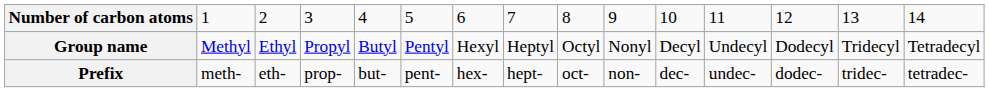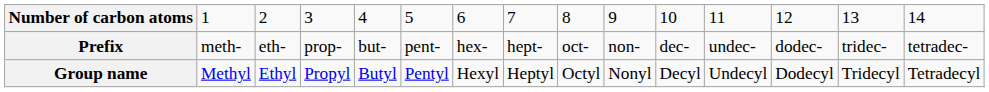 <table class="wikitable">
 <tr>
 <th>Number of carbon atoms</th>
 <td>1</td>
 <td>2</td>
 <td>3</td>
 <td>4</td>
 <td>5</td>
 <td>6</td>
 <td>7</td>
 <td>8</td>
 <td>9</td>
 <td>10</td>
 <td>11</td>
 <td>12</td>
 <td>13</td>
 <td>14</td>
 </tr>
 <tr>
+<th>Prefix</th>
+<td>meth-</td>
+<td>eth-</td>
+<td>prop-</td>
+<td>but-</td>
+<td>pent-</td>
+<td>hex-</td>
+<td>hept-</td>
+<td>oct-</td>
+<td>non-</td>
+<td>dec-</td>
+<td>undec-</td>
+<td>dodec-</td>
+<td>tridec-</td>
+<td>tetradec-</td>
+</tr>
+<tr>
 <th>Group name</th>
 <td><a href='#'>Methyl</a></td>
 <td><a href='#'>Ethyl</a></td>
 <td><a href='#'>Propyl</a></td>
 <td><a href='#'>Butyl</a></td>
 <td><a href='#'>Pentyl</a></td>
 <td>Hexyl</td>
 <td>Heptyl</td>
 <td>Octyl</td>
 <td>Nonyl</td>
 <td>Decyl</td>
 <td>Undecyl</td>
 <td>Dodecyl</td>
 <td>Tridecyl</td>
 <td>Tetradecyl</td>
 </tr>
-<tr>
-<th>Prefix</th>
-<td>meth-</td>
-<td>eth-</td>
-<td>prop-</td>
-<td>but-</td>
-<td>pent-</td>
-<td>hex-</td>
-<td>hept-</td>
-<td>oct-</td>
-<td>non-</td>
-<td>dec-</td>
-<td>undec-</td>
-<td>dodec-</td>
-<td>tridec-</td>
-<td>tetradec-</td>
-</tr>
 </table>
